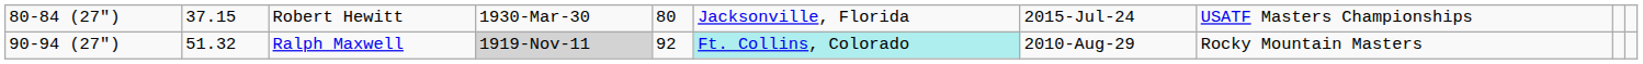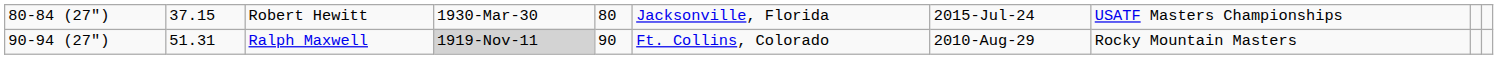 <table class="wikitable" style="font-size:95%; width: 95%">
 <tr>
 <td>80-84 (27")</td>
 <td>37.15 </td>
 <td>Robert Hewitt</td>
 <td>1930-Mar-30</td>
 <td>80</td>
 <td><a href='#'>Jacksonville</a>, Florida</td>
 <td>2015-Jul-24</td>
 <td><a href='#'>USATF</a> Masters Championships</td>
 <td></td>
 <td></td>
 </tr>
 <tr>
 <td>90-94 (27")</td>
-<td>51.32</td>
+<td>51.31</td>
 <td><a href='#'>Ralph Maxwell</a></td>
 <td style="background: lightgrey;">1919-Nov-11</td>
-<td>92</td>
-<td style="background: paleturquoise;"><a href='#'>Ft. Collins</a>, Colorado</td>
+<td>90</td>
+<td><a href='#'>Ft. Collins</a>, Colorado</td>
 <td>2010-Aug-29</td>
 <td>Rocky Mountain Masters</td>
 <td></td>
 <td></td>
 </tr>
 </table>
